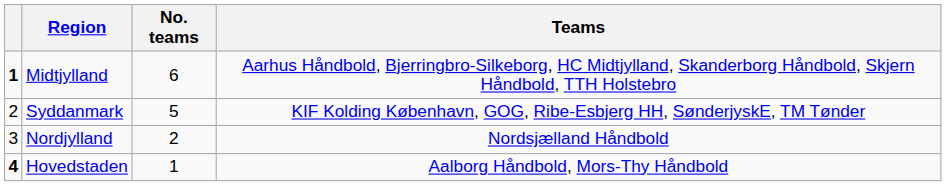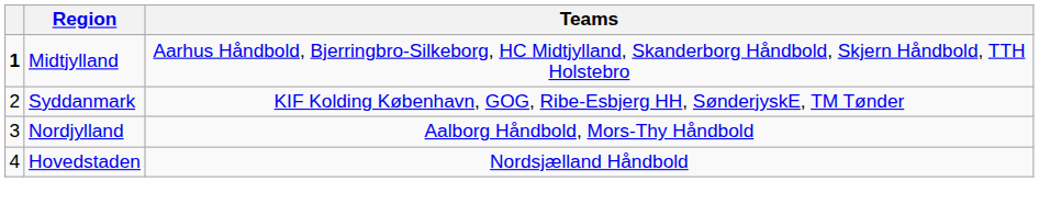 <table class="wikitable">
 <tr>
 <th></th>
 <th><a href='#'>Region</a></th>
-<th>No. teams</th>
 <th>Teams</th>
 </tr>
 <tr>
 <td rowspan=1><strong>1</strong></td>
 <td><a href='#'>Midtjylland</a></td>
-<td align=center>6</td>
 <td align=center><a href='#'>Aarhus Håndbold</a>, <a href='#'>Bjerringbro-Silkeborg</a>, <a href='#'>HC Midtjylland</a>, <a href='#'>Skanderborg Håndbold</a>, <a href='#'>Skjern Håndbold</a>, <a href='#'>TTH Holstebro</a></td>
 </tr>
 <tr>
 <td rowspan=1>2</td>
 <td><a href='#'>Syddanmark</a></td>
-<td align=center>5</td>
 <td align=center><a href='#'>KIF Kolding København</a>, <a href='#'>GOG</a>, <a href='#'>Ribe-Esbjerg HH</a>, <a href='#'>SønderjyskE</a>, <a href='#'>TM Tønder</a></td>
 </tr>
 <tr>
 <td rowspan=1>3</td>
 <td><a href='#'>Nordjylland</a></td>
-<td align=center>2</td>
+<td align=center><a href='#'>Aalborg Håndbold</a>, <a href='#'>Mors-Thy Håndbold</a></td>
+</tr>
+<tr>
+<td rowspan=1>4</td>
+<td><a href='#'>Hovedstaden</a></td>
 <td align=center><a href='#'>Nordsjælland Håndbold</a></td>
 </tr>
-<tr>
-<td rowspan=1><strong>4</strong></td>
-<td><a href='#'>Hovedstaden</a></td>
-<td align=center>1</td>
-<td align=center><a href='#'>Aalborg Håndbold</a>, <a href='#'>Mors-Thy Håndbold</a></td>
-</tr>
 </table>
